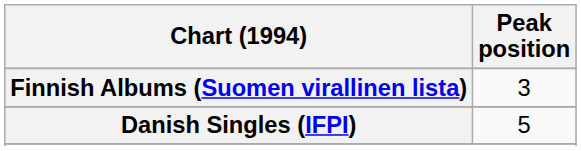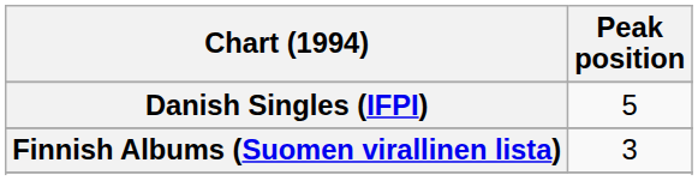 <table class="wikitable sortable plainrowheaders" style="text-align:center">
 <tr>
 <th scope="col">Chart (1994)</th>
 <th scope="col">Peak<br>position</th>
 </tr>
 <tr>
 </tr>
 <tr>
 </tr>
 <tr>
 </tr>
 <tr>
-<th scope="row">Finnish Albums (<a href='#'>Suomen virallinen lista</a>)</th>
-<td align="center">3</td>
+<th scope="row">Danish Singles (<a href='#'>IFPI</a>)</th>
+<td align="center">5</td>
 </tr>
 <tr>
 </tr>
 <tr>
-<th scope="row">Danish Singles (<a href='#'>IFPI</a>)</th>
-<td align="center">5</td>
+<th scope="row">Finnish Albums (<a href='#'>Suomen virallinen lista</a>)</th>
+<td align="center">3</td>
 </tr>
 <tr>
 </tr>
 <tr>
 </tr>
 <tr>
 </tr>
 <tr>
 </tr>
 <tr>
 </tr>
 <tr>
 </tr>
 <tr>
 </tr>
 <tr>
 </tr>
 </table>
